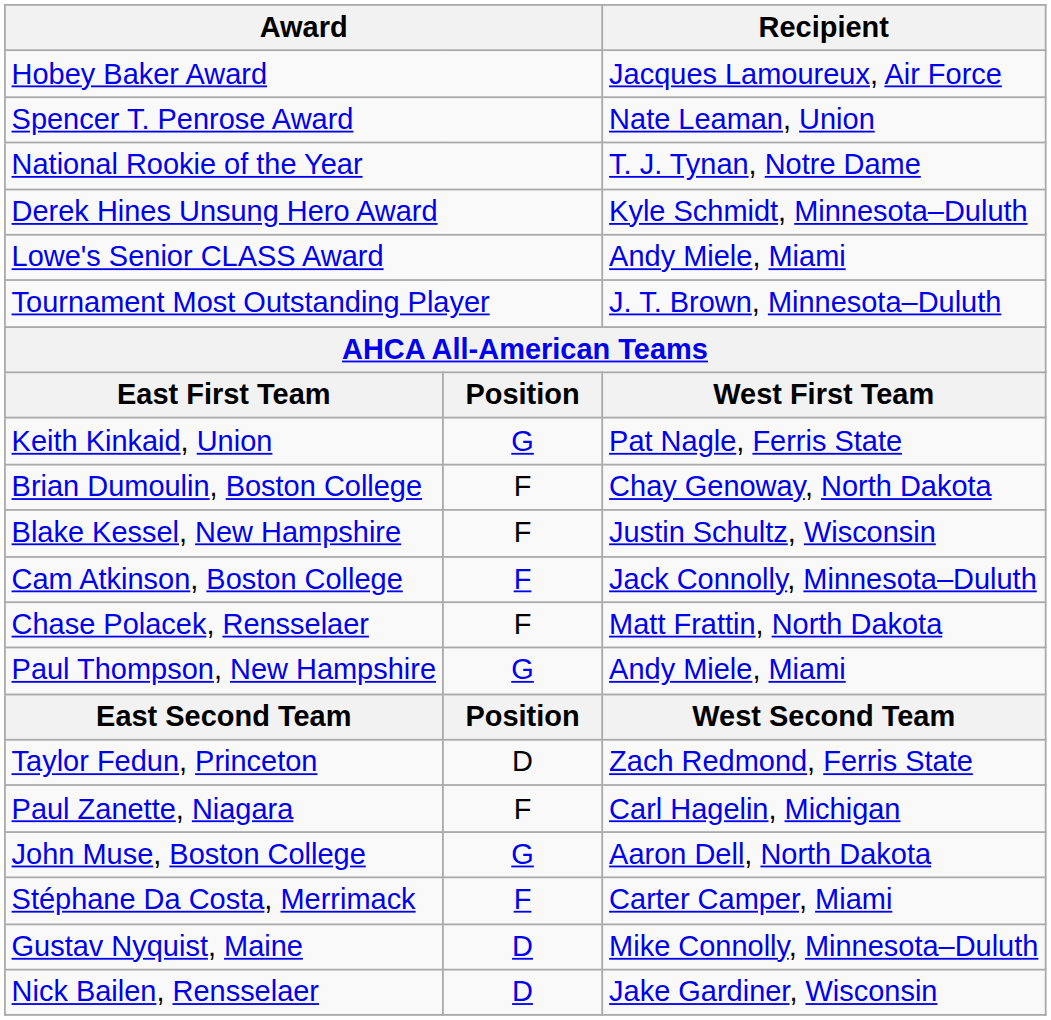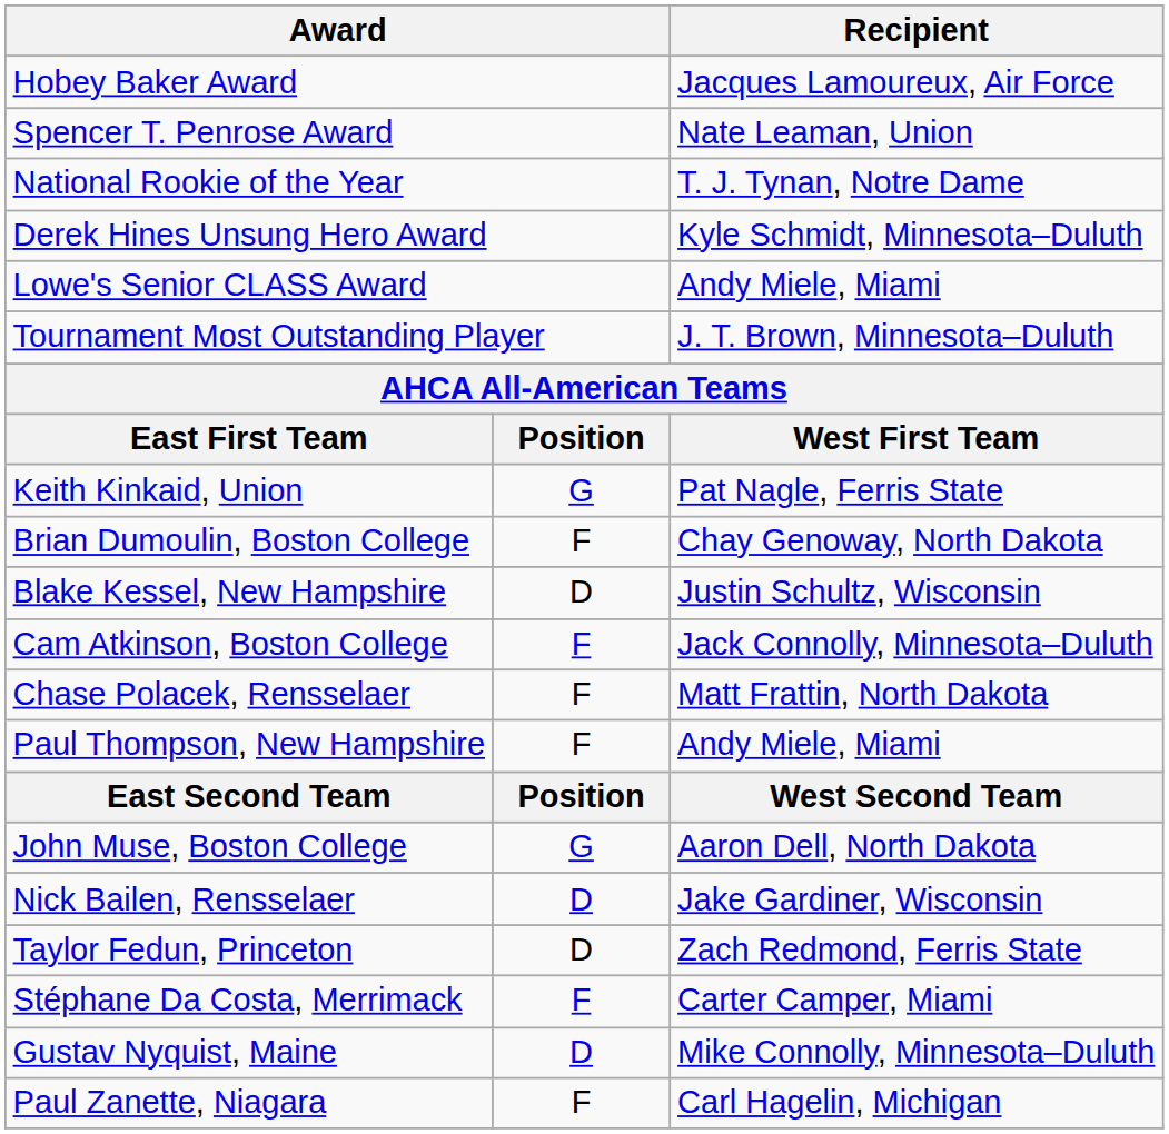 <table class="wikitable">
 <tr>
 <th colspan=2>Award</th>
 <th>Recipient</th>
 </tr>
 <tr>
 <td colspan=2><a href='#'>Hobey Baker Award</a></td>
 <td><a href='#'>Jacques Lamoureux</a>, <a href='#'>Air Force</a></td>
 </tr>
 <tr>
 <td colspan=2><a href='#'>Spencer T. Penrose Award</a></td>
 <td><a href='#'>Nate Leaman</a>, <a href='#'>Union</a></td>
 </tr>
 <tr>
 <td colspan=2><a href='#'>National Rookie of the Year</a></td>
 <td><a href='#'>T. J. Tynan</a>, <a href='#'>Notre Dame</a></td>
 </tr>
 <tr>
 <td colspan=2><a href='#'>Derek Hines Unsung Hero Award</a></td>
 <td><a href='#'>Kyle Schmidt</a>, <a href='#'>Minnesota–Duluth</a></td>
 </tr>
 <tr>
 <td colspan=2><a href='#'>Lowe's Senior CLASS Award</a></td>
 <td><a href='#'>Andy Miele</a>, <a href='#'>Miami</a></td>
 </tr>
 <tr>
 <td colspan=2><a href='#'>Tournament Most Outstanding Player</a></td>
 <td><a href='#'>J. T. Brown</a>, <a href='#'>Minnesota–Duluth</a></td>
 </tr>
 <tr>
 <th colspan=3><a href='#'>AHCA All-American Teams</a></th>
 </tr>
 <tr>
 <th>East First Team</th>
 <th>  Position  </th>
 <th>West First Team</th>
 </tr>
 <tr>
 <td><a href='#'>Keith Kinkaid</a>, <a href='#'>Union</a></td>
 <td align=center><a href='#'>G</a></td>
 <td><a href='#'>Pat Nagle</a>, <a href='#'>Ferris State</a></td>
 </tr>
 <tr>
 <td><a href='#'>Brian Dumoulin</a>, <a href='#'>Boston College</a></td>
 <td align=center>F</td>
 <td><a href='#'>Chay Genoway</a>, <a href='#'>North Dakota</a></td>
 </tr>
 <tr>
 <td><a href='#'>Blake Kessel</a>, <a href='#'>New Hampshire</a></td>
-<td align=center>F</td>
+<td align=center>D</td>
 <td><a href='#'>Justin Schultz</a>, <a href='#'>Wisconsin</a></td>
 </tr>
 <tr>
 <td><a href='#'>Cam Atkinson</a>, <a href='#'>Boston College</a></td>
 <td align=center><a href='#'>F</a></td>
 <td><a href='#'>Jack Connolly</a>, <a href='#'>Minnesota–Duluth</a></td>
 </tr>
 <tr>
 <td><a href='#'>Chase Polacek</a>, <a href='#'>Rensselaer</a></td>
 <td align=center>F</td>
 <td><a href='#'>Matt Frattin</a>, <a href='#'>North Dakota</a></td>
 </tr>
 <tr>
 <td><a href='#'>Paul Thompson</a>, <a href='#'>New Hampshire</a></td>
-<td align=center><a href='#'>G</a></td>
+<td align=center>F</td>
 <td><a href='#'>Andy Miele</a>, <a href='#'>Miami</a></td>
 </tr>
 <tr>
 <th>East Second Team</th>
 <th>  Position  </th>
 <th>West Second Team</th>
 </tr>
 <tr>
+<td><a href='#'>John Muse</a>, <a href='#'>Boston College</a></td>
+<td align=center><a href='#'>G</a></td>
+<td><a href='#'>Aaron Dell</a>, <a href='#'>North Dakota</a></td>
+</tr>
+<tr>
+<td><a href='#'>Nick Bailen</a>, <a href='#'>Rensselaer</a></td>
+<td align=center><a href='#'>D</a></td>
+<td><a href='#'>Jake Gardiner</a>, <a href='#'>Wisconsin</a></td>
+</tr>
+<tr>
 <td><a href='#'>Taylor Fedun</a>, <a href='#'>Princeton</a></td>
 <td align=center>D</td>
 <td><a href='#'>Zach Redmond</a>, <a href='#'>Ferris State</a></td>
-</tr>
-<tr>
-<td><a href='#'>Paul Zanette</a>, <a href='#'>Niagara</a></td>
-<td align=center>F</td>
-<td><a href='#'>Carl Hagelin</a>, <a href='#'>Michigan</a></td>
-</tr>
-<tr>
-<td><a href='#'>John Muse</a>, <a href='#'>Boston College</a></td>
-<td align=center><a href='#'>G</a></td>
-<td><a href='#'>Aaron Dell</a>, <a href='#'>North Dakota</a></td>
 </tr>
 <tr>
 <td><a href='#'>Stéphane Da Costa</a>, <a href='#'>Merrimack</a></td>
 <td align=center><a href='#'>F</a></td>
 <td><a href='#'>Carter Camper</a>, <a href='#'>Miami</a></td>
 </tr>
 <tr>
 <td><a href='#'>Gustav Nyquist</a>, <a href='#'>Maine</a></td>
 <td align=center><a href='#'>D</a></td>
 <td><a href='#'>Mike Connolly</a>, <a href='#'>Minnesota–Duluth</a></td>
 </tr>
 <tr>
-<td><a href='#'>Nick Bailen</a>, <a href='#'>Rensselaer</a></td>
-<td align=center><a href='#'>D</a></td>
-<td><a href='#'>Jake Gardiner</a>, <a href='#'>Wisconsin</a></td>
+<td><a href='#'>Paul Zanette</a>, <a href='#'>Niagara</a></td>
+<td align=center>F</td>
+<td><a href='#'>Carl Hagelin</a>, <a href='#'>Michigan</a></td>
 </tr>
 </table>
